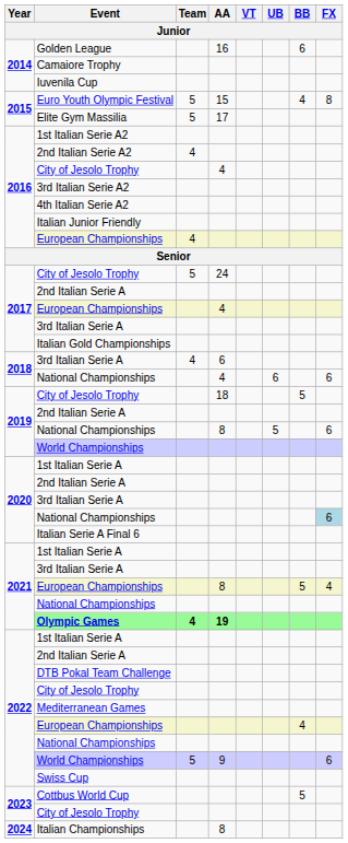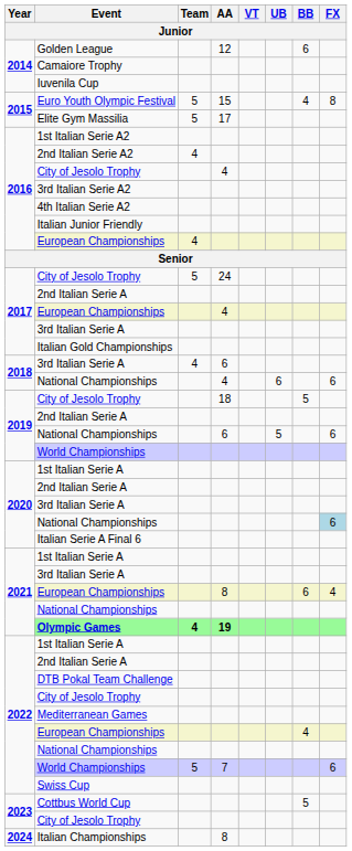 <table class="wikitable" style="text-align:center; font-size:95%;">
 <tr>
 <th align="center">Year</th>
 <th align="center">Event</th>
 <th style="width:30px;">Team</th>
 <th style="width:30px;">AA</th>
 <th style="width:30px;"><a href='#'>VT</a></th>
 <th style="width:30px;"><a href='#'>UB</a></th>
 <th style="width:30px;"><a href='#'>BB</a></th>
 <th style="width:30px;"><a href='#'>FX</a></th>
 </tr>
 <tr>
 <th colspan="8"><strong>Junior</strong></th>
 </tr>
 <tr>
 <td rowspan="3"><strong><a href='#'>2014</a></strong></td>
 <td align=left>Golden League</td>
 <td></td>
-<td>16</td>
+<td>12</td>
 <td></td>
 <td></td>
 <td>6</td>
 <td></td>
 </tr>
 <tr>
 <td align=left>Camaiore Trophy</td>
 <td></td>
 <td></td>
 <td></td>
 <td></td>
 <td></td>
 <td></td>
 </tr>
 <tr>
 <td align=left>Iuvenila Cup</td>
 <td></td>
 <td></td>
 <td></td>
 <td></td>
 <td></td>
 <td></td>
 </tr>
 <tr>
 <td rowspan="2"><strong><a href='#'>2015</a></strong></td>
 <td align=left><a href='#'>Euro Youth Olympic Festival</a></td>
 <td>5</td>
 <td>15</td>
 <td></td>
 <td></td>
 <td>4</td>
 <td>8</td>
 </tr>
 <tr>
 <td align=left>Elite Gym Massilia</td>
 <td>5</td>
 <td>17</td>
 <td></td>
 <td></td>
 <td></td>
 <td></td>
 </tr>
 <tr>
 <td rowspan="7"><strong><a href='#'>2016</a></strong></td>
 <td align=left>1st Italian Serie A2</td>
 <td></td>
 <td></td>
 <td></td>
 <td></td>
 <td></td>
 <td></td>
 </tr>
 <tr>
 <td align=left>2nd Italian Serie A2</td>
 <td>4</td>
 <td></td>
 <td></td>
 <td></td>
 <td></td>
 <td></td>
 </tr>
 <tr>
 <td align=left><a href='#'>City of Jesolo Trophy</a></td>
 <td></td>
 <td>4</td>
 <td></td>
 <td></td>
 <td></td>
 <td></td>
 </tr>
 <tr>
 <td align=left>3rd Italian Serie A2</td>
 <td></td>
 <td></td>
 <td></td>
 <td></td>
 <td></td>
 <td></td>
 </tr>
 <tr>
 <td align=left>4th Italian Serie A2</td>
 <td></td>
 <td></td>
 <td></td>
 <td></td>
 <td></td>
 <td></td>
 </tr>
 <tr>
 <td align=left>Italian Junior Friendly</td>
 <td></td>
 <td></td>
 <td></td>
 <td></td>
 <td></td>
 <td></td>
 </tr>
 <tr bgcolor=#F5F6CE>
 <td align=left><a href='#'>European Championships</a></td>
 <td>4</td>
 <td></td>
 <td></td>
 <td></td>
 <td></td>
 <td></td>
 </tr>
 <tr>
 <th colspan="8"><strong>Senior</strong></th>
 </tr>
 <tr>
 <td rowspan="5"><strong><a href='#'>2017</a></strong></td>
 <td align=left><a href='#'>City of Jesolo Trophy</a></td>
 <td>5</td>
 <td>24</td>
 <td></td>
 <td></td>
 <td></td>
 <td></td>
 </tr>
 <tr>
 <td align=left>2nd Italian Serie A</td>
 <td></td>
 <td></td>
 <td></td>
 <td></td>
 <td></td>
 <td></td>
 </tr>
 <tr bgcolor=#F5F6CE>
 <td align=left><a href='#'>European Championships</a></td>
 <td></td>
 <td>4</td>
 <td></td>
 <td></td>
 <td></td>
 <td></td>
 </tr>
 <tr>
 <td align=left>3rd Italian Serie A</td>
 <td></td>
 <td></td>
 <td></td>
 <td></td>
 <td></td>
 <td></td>
 </tr>
 <tr>
 <td align=left>Italian Gold Championships</td>
 <td></td>
 <td></td>
 <td></td>
 <td></td>
 <td></td>
 <td></td>
 </tr>
 <tr>
 <td rowspan="2"><strong><a href='#'>2018</a></strong></td>
 <td align=left>3rd Italian Serie A</td>
 <td>4</td>
 <td>6</td>
 <td></td>
 <td></td>
 <td></td>
 <td></td>
 </tr>
 <tr>
 <td align=left>National Championships</td>
 <td></td>
 <td>4</td>
 <td></td>
 <td>6</td>
 <td></td>
 <td>6</td>
 </tr>
 <tr>
 <td rowspan="4"><strong><a href='#'>2019</a></strong></td>
 <td align=left><a href='#'>City of Jesolo Trophy</a></td>
 <td></td>
 <td>18</td>
 <td></td>
 <td></td>
 <td>5</td>
 <td></td>
 </tr>
 <tr>
 <td align=left>2nd Italian Serie A</td>
 <td></td>
 <td></td>
 <td></td>
 <td></td>
 <td></td>
 <td></td>
 </tr>
 <tr>
 <td align=left>National Championships</td>
 <td></td>
-<td>8</td>
+<td>6</td>
 <td></td>
 <td>5</td>
 <td></td>
 <td>6</td>
 </tr>
 <tr bgcolor=#CCCCFF>
 <td align=left><a href='#'>World Championships</a></td>
 <td></td>
 <td></td>
 <td></td>
 <td></td>
 <td></td>
 <td></td>
 </tr>
 <tr>
 <td rowspan="5"><strong><a href='#'>2020</a></strong></td>
 <td align=left>1st Italian Serie A</td>
 <td></td>
 <td></td>
 <td></td>
 <td></td>
 <td></td>
 <td></td>
 </tr>
 <tr>
 <td align=left>2nd Italian Serie A</td>
 <td></td>
 <td></td>
 <td></td>
 <td></td>
 <td></td>
 <td></td>
 </tr>
 <tr>
 <td align=left>3rd Italian Serie A</td>
 <td></td>
 <td></td>
 <td></td>
 <td></td>
 <td></td>
 <td></td>
 </tr>
 <tr>
 <td align=left>National Championships</td>
 <td></td>
 <td></td>
 <td></td>
 <td></td>
 <td></td>
 <td style="background: lightblue;">6</td>
 </tr>
 <tr>
 <td align=left>Italian Serie A Final 6</td>
 <td></td>
 <td></td>
 <td></td>
 <td></td>
 <td></td>
 <td></td>
 </tr>
 <tr>
 <td rowspan="5"><strong><a href='#'>2021</a></strong></td>
 <td align=left>1st Italian Serie A</td>
 <td></td>
 <td></td>
 <td></td>
 <td></td>
 <td></td>
 <td></td>
 </tr>
 <tr>
 <td align=left>3rd Italian Serie A</td>
 <td></td>
 <td></td>
 <td></td>
 <td></td>
 <td></td>
 <td></td>
 </tr>
 <tr bgcolor=#F5F6CE>
 <td align=left><a href='#'>European Championships</a></td>
 <td></td>
 <td>8</td>
 <td></td>
 <td></td>
-<td>5</td>
+<td>6</td>
 <td>4</td>
 </tr>
 <tr>
 <td align=left><a href='#'>National Championships</a></td>
 <td></td>
 <td></td>
 <td></td>
 <td></td>
 <td></td>
 <td></td>
 </tr>
 <tr bgcolor=98FB98>
 <td align=left><strong><a href='#'>Olympic Games</a></strong></td>
 <td><strong>4</strong></td>
 <td><strong>19</strong></td>
 <td></td>
 <td></td>
 <td></td>
 <td></td>
 </tr>
 <tr>
 <td rowspan="9"><strong><a href='#'>2022</a></strong></td>
 <td align=left>1st Italian Serie A</td>
 <td></td>
 <td></td>
 <td></td>
 <td></td>
 <td></td>
 <td></td>
 </tr>
 <tr>
 <td align=left>2nd Italian Serie A</td>
 <td></td>
 <td></td>
 <td></td>
 <td></td>
 <td></td>
 <td></td>
 </tr>
 <tr>
 <td align=left><a href='#'>DTB Pokal Team Challenge</a></td>
 <td></td>
 <td></td>
 <td></td>
 <td></td>
 <td></td>
 <td></td>
 </tr>
 <tr>
 <td align=left><a href='#'>City of Jesolo Trophy</a></td>
 <td></td>
 <td></td>
 <td></td>
 <td></td>
 <td></td>
 <td></td>
 </tr>
 <tr>
 <td align=left><a href='#'>Mediterranean Games</a></td>
 <td></td>
 <td></td>
 <td></td>
 <td></td>
 <td></td>
 <td></td>
 </tr>
 <tr bgcolor=#F5F6CE>
 <td align=left><a href='#'>European Championships</a></td>
 <td></td>
 <td></td>
 <td></td>
 <td></td>
 <td>4</td>
 <td></td>
 </tr>
 <tr>
 <td align=left><a href='#'>National Championships</a></td>
 <td></td>
 <td></td>
 <td></td>
 <td></td>
 <td></td>
 <td></td>
 </tr>
 <tr bgcolor=#CCCCFF>
 <td align=left><a href='#'>World Championships</a></td>
 <td>5</td>
-<td>9</td>
+<td>7</td>
 <td></td>
 <td></td>
 <td></td>
 <td>6</td>
 </tr>
 <tr>
 <td align=left><a href='#'>Swiss Cup</a></td>
 <td></td>
 <td></td>
 <td></td>
 <td></td>
 <td></td>
 <td></td>
 </tr>
 <tr>
 <td rowspan="2"><strong><a href='#'>2023</a></strong></td>
 <td align=left><a href='#'>Cottbus World Cup</a></td>
 <td></td>
 <td></td>
 <td></td>
 <td></td>
 <td>5</td>
 <td></td>
 </tr>
 <tr>
 <td align=left><a href='#'>City of Jesolo Trophy</a></td>
 <td></td>
 <td></td>
 <td></td>
 <td></td>
 <td></td>
 <td></td>
 </tr>
 <tr>
 <td rowspan="1"><strong><a href='#'>2024</a></strong></td>
 <td align=left>Italian Championships</td>
 <td></td>
 <td>8</td>
 <td></td>
 <td></td>
 <td></td>
 <td></td>
 </tr>
 </table>
